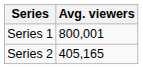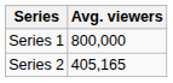 <table class="wikitable">
 <tr>
 <th>Series</th>
 <th>Avg. viewers</th>
 </tr>
 <tr>
 <td>Series 1</td>
-<td>800,001</td>
+<td>800,000</td>
 </tr>
 <tr>
 <td>Series 2</td>
 <td>405,165</td>
 </tr>
 </table>
